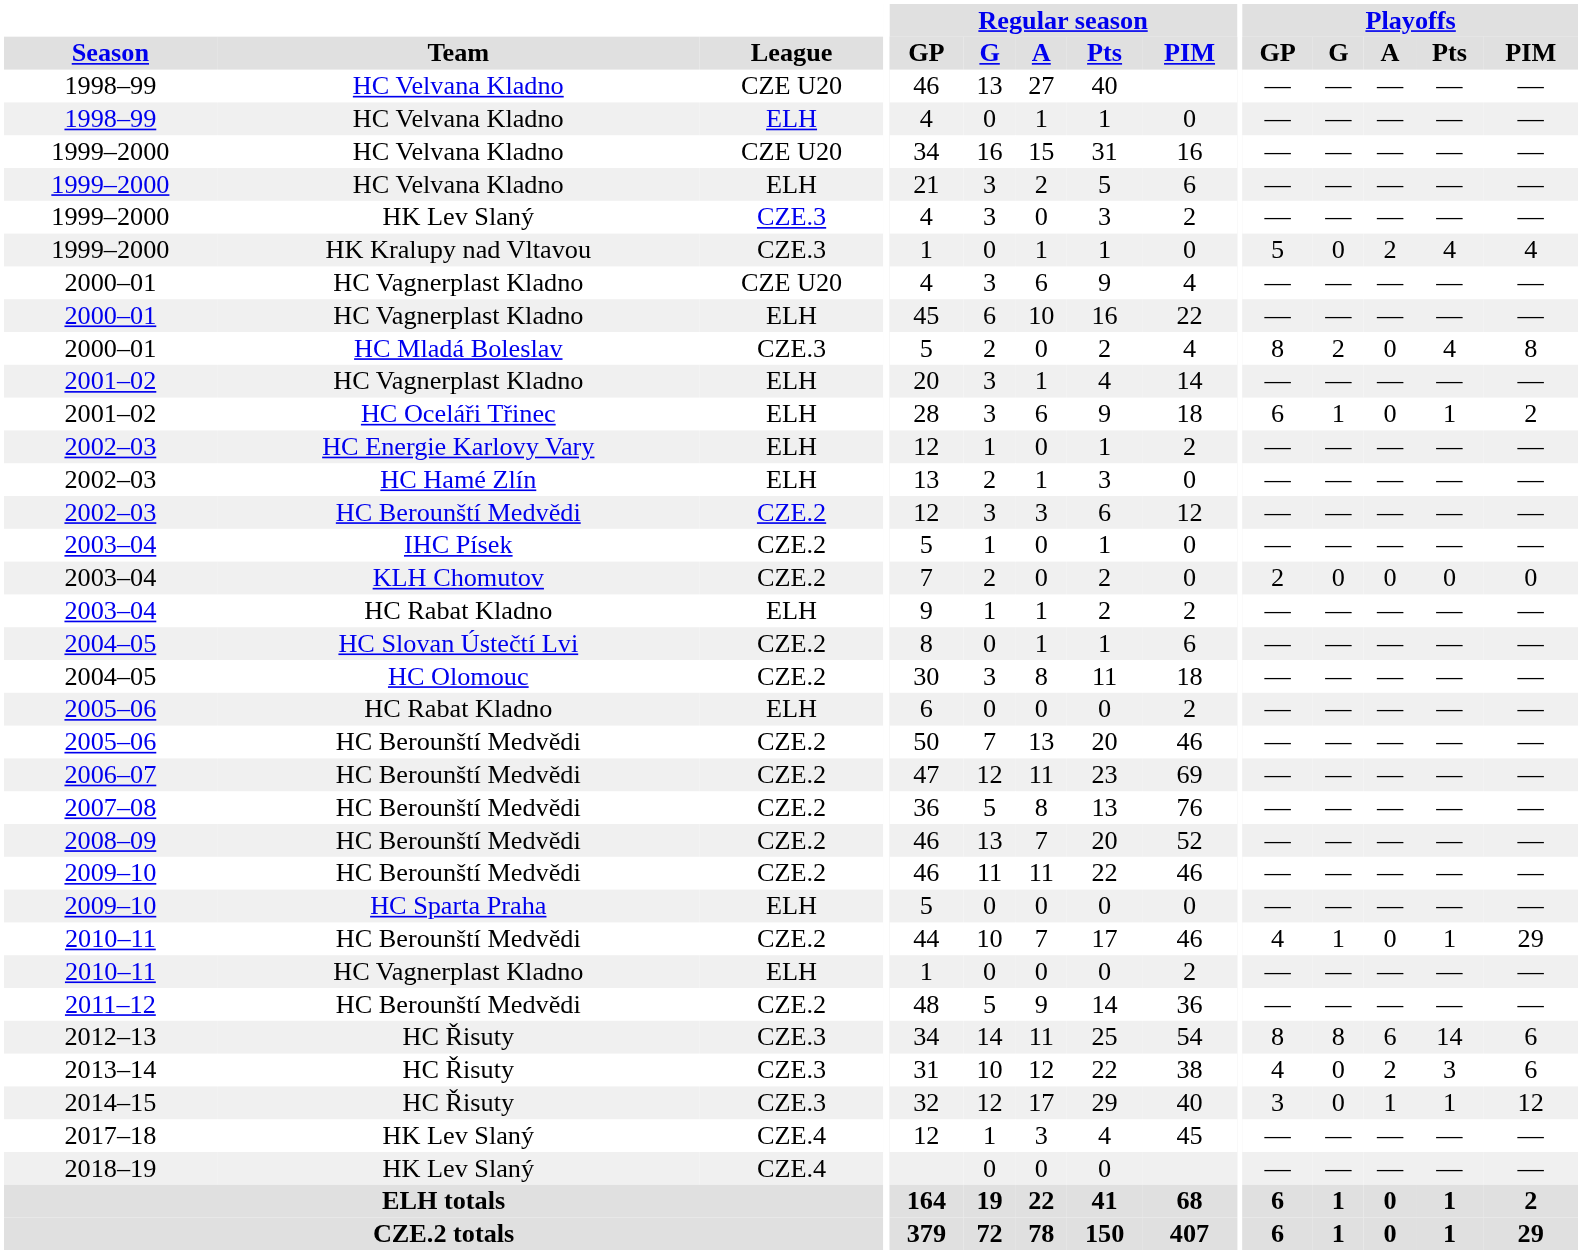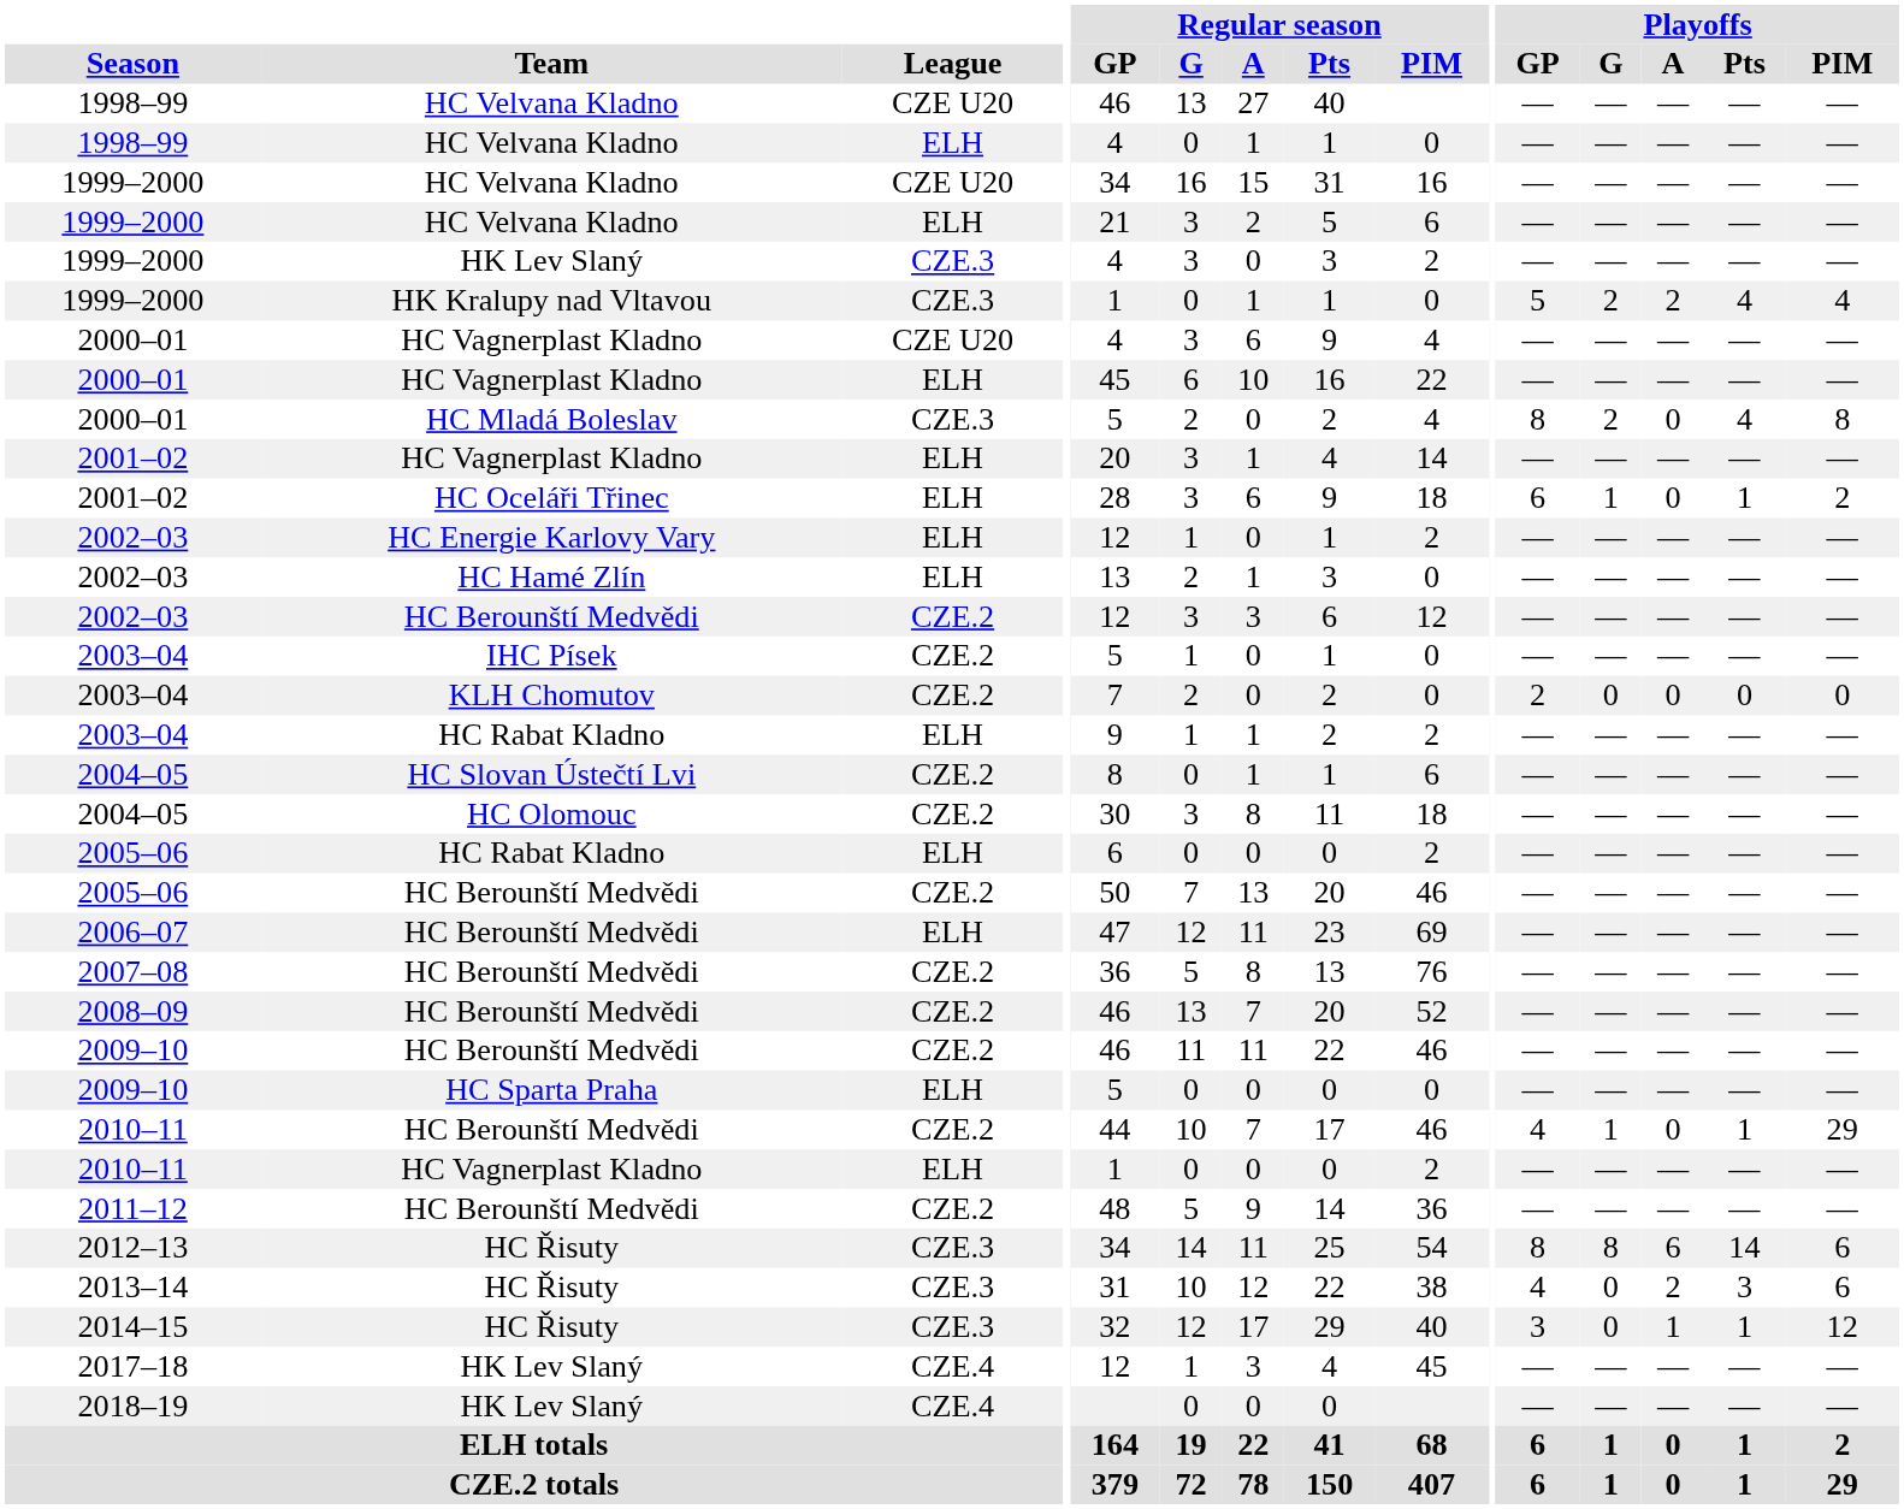 <table border="0" cellpadding="1" cellspacing="0" style="text-align:center; width:60em">
 <tr bgcolor="#e0e0e0">
 <th colspan="3" bgcolor="#ffffff"></th>
 <th rowspan="99" bgcolor="#ffffff"></th>
 <th colspan="5"><a href='#'>Regular season</a></th>
 <th rowspan="99" bgcolor="#ffffff"></th>
 <th colspan="5"><a href='#'>Playoffs</a></th>
 </tr>
 <tr bgcolor="#e0e0e0">
 <th><a href='#'>Season</a></th>
 <th>Team</th>
 <th>League</th>
 <th>GP</th>
 <th><a href='#'>G</a></th>
 <th><a href='#'>A</a></th>
 <th><a href='#'>Pts</a></th>
 <th><a href='#'>PIM</a></th>
 <th>GP</th>
 <th>G</th>
 <th>A</th>
 <th>Pts</th>
 <th>PIM</th>
 </tr>
 <tr>
 <td>1998–99</td>
 <td><a href='#'>HC Velvana Kladno</a></td>
 <td>CZE U20</td>
 <td>46</td>
 <td>13</td>
 <td>27</td>
 <td>40</td>
 <td></td>
 <td>—</td>
 <td>—</td>
 <td>—</td>
 <td>—</td>
 <td>—</td>
 </tr>
 <tr bgcolor="#f0f0f0">
 <td><a href='#'>1998–99</a></td>
 <td>HC Velvana Kladno</td>
 <td><a href='#'>ELH</a></td>
 <td>4</td>
 <td>0</td>
 <td>1</td>
 <td>1</td>
 <td>0</td>
 <td>—</td>
 <td>—</td>
 <td>—</td>
 <td>—</td>
 <td>—</td>
 </tr>
 <tr>
 <td>1999–2000</td>
 <td>HC Velvana Kladno</td>
 <td>CZE U20</td>
 <td>34</td>
 <td>16</td>
 <td>15</td>
 <td>31</td>
 <td>16</td>
 <td>—</td>
 <td>—</td>
 <td>—</td>
 <td>—</td>
 <td>—</td>
 </tr>
 <tr bgcolor="#f0f0f0">
 <td><a href='#'>1999–2000</a></td>
 <td>HC Velvana Kladno</td>
 <td>ELH</td>
 <td>21</td>
 <td>3</td>
 <td>2</td>
 <td>5</td>
 <td>6</td>
 <td>—</td>
 <td>—</td>
 <td>—</td>
 <td>—</td>
 <td>—</td>
 </tr>
 <tr>
 <td>1999–2000</td>
 <td>HK Lev Slaný</td>
 <td><a href='#'>CZE.3</a></td>
 <td>4</td>
 <td>3</td>
 <td>0</td>
 <td>3</td>
 <td>2</td>
 <td>—</td>
 <td>—</td>
 <td>—</td>
 <td>—</td>
 <td>—</td>
 </tr>
 <tr bgcolor="#f0f0f0">
 <td>1999–2000</td>
 <td>HK Kralupy nad Vltavou</td>
 <td>CZE.3</td>
 <td>1</td>
 <td>0</td>
 <td>1</td>
 <td>1</td>
 <td>0</td>
 <td>5</td>
-<td>0</td>
+<td>2</td>
 <td>2</td>
 <td>4</td>
 <td>4</td>
 </tr>
 <tr>
 <td>2000–01</td>
 <td>HC Vagnerplast Kladno</td>
 <td>CZE U20</td>
 <td>4</td>
 <td>3</td>
 <td>6</td>
 <td>9</td>
 <td>4</td>
 <td>—</td>
 <td>—</td>
 <td>—</td>
 <td>—</td>
 <td>—</td>
 </tr>
 <tr bgcolor="#f0f0f0">
 <td><a href='#'>2000–01</a></td>
 <td>HC Vagnerplast Kladno</td>
 <td>ELH</td>
 <td>45</td>
 <td>6</td>
 <td>10</td>
 <td>16</td>
 <td>22</td>
 <td>—</td>
 <td>—</td>
 <td>—</td>
 <td>—</td>
 <td>—</td>
 </tr>
 <tr>
 <td>2000–01</td>
 <td><a href='#'>HC Mladá Boleslav</a></td>
 <td>CZE.3</td>
 <td>5</td>
 <td>2</td>
 <td>0</td>
 <td>2</td>
 <td>4</td>
 <td>8</td>
 <td>2</td>
 <td>0</td>
 <td>4</td>
 <td>8</td>
 </tr>
 <tr bgcolor="#f0f0f0">
 <td><a href='#'>2001–02</a></td>
 <td>HC Vagnerplast Kladno</td>
 <td>ELH</td>
 <td>20</td>
 <td>3</td>
 <td>1</td>
 <td>4</td>
 <td>14</td>
 <td>—</td>
 <td>—</td>
 <td>—</td>
 <td>—</td>
 <td>—</td>
 </tr>
 <tr>
 <td>2001–02</td>
 <td><a href='#'>HC Oceláři Třinec</a></td>
 <td>ELH</td>
 <td>28</td>
 <td>3</td>
 <td>6</td>
 <td>9</td>
 <td>18</td>
 <td>6</td>
 <td>1</td>
 <td>0</td>
 <td>1</td>
 <td>2</td>
 </tr>
 <tr bgcolor="#f0f0f0">
 <td><a href='#'>2002–03</a></td>
 <td><a href='#'>HC Energie Karlovy Vary</a></td>
 <td>ELH</td>
 <td>12</td>
 <td>1</td>
 <td>0</td>
 <td>1</td>
 <td>2</td>
 <td>—</td>
 <td>—</td>
 <td>—</td>
 <td>—</td>
 <td>—</td>
 </tr>
 <tr>
 <td>2002–03</td>
 <td><a href='#'>HC Hamé Zlín</a></td>
 <td>ELH</td>
 <td>13</td>
 <td>2</td>
 <td>1</td>
 <td>3</td>
 <td>0</td>
 <td>—</td>
 <td>—</td>
 <td>—</td>
 <td>—</td>
 <td>—</td>
 </tr>
 <tr bgcolor="#f0f0f0">
 <td><a href='#'>2002–03</a></td>
 <td><a href='#'>HC Berounští Medvědi</a></td>
 <td><a href='#'>CZE.2</a></td>
 <td>12</td>
 <td>3</td>
 <td>3</td>
 <td>6</td>
 <td>12</td>
 <td>—</td>
 <td>—</td>
 <td>—</td>
 <td>—</td>
 <td>—</td>
 </tr>
 <tr>
 <td><a href='#'>2003–04</a></td>
 <td><a href='#'>IHC Písek</a></td>
 <td>CZE.2</td>
 <td>5</td>
 <td>1</td>
 <td>0</td>
 <td>1</td>
 <td>0</td>
 <td>—</td>
 <td>—</td>
 <td>—</td>
 <td>—</td>
 <td>—</td>
 </tr>
 <tr bgcolor="#f0f0f0">
 <td>2003–04</td>
 <td><a href='#'>KLH Chomutov</a></td>
 <td>CZE.2</td>
 <td>7</td>
 <td>2</td>
 <td>0</td>
 <td>2</td>
 <td>0</td>
 <td>2</td>
 <td>0</td>
 <td>0</td>
 <td>0</td>
 <td>0</td>
 </tr>
 <tr>
 <td><a href='#'>2003–04</a></td>
 <td>HC Rabat Kladno</td>
 <td>ELH</td>
 <td>9</td>
 <td>1</td>
 <td>1</td>
 <td>2</td>
 <td>2</td>
 <td>—</td>
 <td>—</td>
 <td>—</td>
 <td>—</td>
 <td>—</td>
 </tr>
 <tr bgcolor="#f0f0f0">
 <td><a href='#'>2004–05</a></td>
 <td><a href='#'>HC Slovan Ústečtí Lvi</a></td>
 <td>CZE.2</td>
 <td>8</td>
 <td>0</td>
 <td>1</td>
 <td>1</td>
 <td>6</td>
 <td>—</td>
 <td>—</td>
 <td>—</td>
 <td>—</td>
 <td>—</td>
 </tr>
 <tr>
 <td>2004–05</td>
 <td><a href='#'>HC Olomouc</a></td>
 <td>CZE.2</td>
 <td>30</td>
 <td>3</td>
 <td>8</td>
 <td>11</td>
 <td>18</td>
 <td>—</td>
 <td>—</td>
 <td>—</td>
 <td>—</td>
 <td>—</td>
 </tr>
 <tr bgcolor="#f0f0f0">
 <td><a href='#'>2005–06</a></td>
 <td>HC Rabat Kladno</td>
 <td>ELH</td>
 <td>6</td>
 <td>0</td>
 <td>0</td>
 <td>0</td>
 <td>2</td>
 <td>—</td>
 <td>—</td>
 <td>—</td>
 <td>—</td>
 <td>—</td>
 </tr>
 <tr>
 <td><a href='#'>2005–06</a></td>
 <td>HC Berounští Medvědi</td>
 <td>CZE.2</td>
 <td>50</td>
 <td>7</td>
 <td>13</td>
 <td>20</td>
 <td>46</td>
 <td>—</td>
 <td>—</td>
 <td>—</td>
 <td>—</td>
 <td>—</td>
 </tr>
 <tr bgcolor="#f0f0f0">
 <td><a href='#'>2006–07</a></td>
 <td>HC Berounští Medvědi</td>
-<td>CZE.2</td>
+<td>ELH</td>
 <td>47</td>
 <td>12</td>
 <td>11</td>
 <td>23</td>
 <td>69</td>
 <td>—</td>
 <td>—</td>
 <td>—</td>
 <td>—</td>
 <td>—</td>
 </tr>
 <tr>
 <td><a href='#'>2007–08</a></td>
 <td>HC Berounští Medvědi</td>
 <td>CZE.2</td>
 <td>36</td>
 <td>5</td>
 <td>8</td>
 <td>13</td>
 <td>76</td>
 <td>—</td>
 <td>—</td>
 <td>—</td>
 <td>—</td>
 <td>—</td>
 </tr>
 <tr bgcolor="#f0f0f0">
 <td><a href='#'>2008–09</a></td>
 <td>HC Berounští Medvědi</td>
 <td>CZE.2</td>
 <td>46</td>
 <td>13</td>
 <td>7</td>
 <td>20</td>
 <td>52</td>
 <td>—</td>
 <td>—</td>
 <td>—</td>
 <td>—</td>
 <td>—</td>
 </tr>
 <tr>
 <td><a href='#'>2009–10</a></td>
 <td>HC Berounští Medvědi</td>
 <td>CZE.2</td>
 <td>46</td>
 <td>11</td>
 <td>11</td>
 <td>22</td>
 <td>46</td>
 <td>—</td>
 <td>—</td>
 <td>—</td>
 <td>—</td>
 <td>—</td>
 </tr>
 <tr bgcolor="#f0f0f0">
 <td><a href='#'>2009–10</a></td>
 <td><a href='#'>HC Sparta Praha</a></td>
 <td>ELH</td>
 <td>5</td>
 <td>0</td>
 <td>0</td>
 <td>0</td>
 <td>0</td>
 <td>—</td>
 <td>—</td>
 <td>—</td>
 <td>—</td>
 <td>—</td>
 </tr>
 <tr>
 <td><a href='#'>2010–11</a></td>
 <td>HC Berounští Medvědi</td>
 <td>CZE.2</td>
 <td>44</td>
 <td>10</td>
 <td>7</td>
 <td>17</td>
 <td>46</td>
 <td>4</td>
 <td>1</td>
 <td>0</td>
 <td>1</td>
 <td>29</td>
 </tr>
 <tr bgcolor="#f0f0f0">
 <td><a href='#'>2010–11</a></td>
 <td>HC Vagnerplast Kladno</td>
 <td>ELH</td>
 <td>1</td>
 <td>0</td>
 <td>0</td>
 <td>0</td>
 <td>2</td>
 <td>—</td>
 <td>—</td>
 <td>—</td>
 <td>—</td>
 <td>—</td>
 </tr>
 <tr>
 <td><a href='#'>2011–12</a></td>
 <td>HC Berounští Medvědi</td>
 <td>CZE.2</td>
 <td>48</td>
 <td>5</td>
 <td>9</td>
 <td>14</td>
 <td>36</td>
 <td>—</td>
 <td>—</td>
 <td>—</td>
 <td>—</td>
 <td>—</td>
 </tr>
 <tr bgcolor="#f0f0f0">
 <td>2012–13</td>
 <td>HC Řisuty</td>
 <td>CZE.3</td>
 <td>34</td>
 <td>14</td>
 <td>11</td>
 <td>25</td>
 <td>54</td>
 <td>8</td>
 <td>8</td>
 <td>6</td>
 <td>14</td>
 <td>6</td>
 </tr>
 <tr>
 <td>2013–14</td>
 <td>HC Řisuty</td>
 <td>CZE.3</td>
 <td>31</td>
 <td>10</td>
 <td>12</td>
 <td>22</td>
 <td>38</td>
 <td>4</td>
 <td>0</td>
 <td>2</td>
 <td>3</td>
 <td>6</td>
 </tr>
 <tr bgcolor="#f0f0f0">
 <td>2014–15</td>
 <td>HC Řisuty</td>
 <td>CZE.3</td>
 <td>32</td>
 <td>12</td>
 <td>17</td>
 <td>29</td>
 <td>40</td>
 <td>3</td>
 <td>0</td>
 <td>1</td>
 <td>1</td>
 <td>12</td>
 </tr>
 <tr>
 <td>2017–18</td>
 <td>HK Lev Slaný</td>
 <td>CZE.4</td>
 <td>12</td>
 <td>1</td>
 <td>3</td>
 <td>4</td>
 <td>45</td>
 <td>—</td>
 <td>—</td>
 <td>—</td>
 <td>—</td>
 <td>—</td>
 </tr>
 <tr bgcolor="#f0f0f0">
 <td>2018–19</td>
 <td>HK Lev Slaný</td>
 <td>CZE.4</td>
 <td></td>
 <td>0</td>
 <td>0</td>
 <td>0</td>
 <td></td>
 <td>—</td>
 <td>—</td>
 <td>—</td>
 <td>—</td>
 <td>—</td>
 </tr>
 <tr bgcolor="#e0e0e0">
 <th colspan="3">ELH totals</th>
 <th>164</th>
 <th>19</th>
 <th>22</th>
 <th>41</th>
 <th>68</th>
 <th>6</th>
 <th>1</th>
 <th>0</th>
 <th>1</th>
 <th>2</th>
 </tr>
 <tr bgcolor="#e0e0e0">
 <th colspan="3">CZE.2 totals</th>
 <th>379</th>
 <th>72</th>
 <th>78</th>
 <th>150</th>
 <th>407</th>
 <th>6</th>
 <th>1</th>
 <th>0</th>
 <th>1</th>
 <th>29</th>
 </tr>
 </table>
